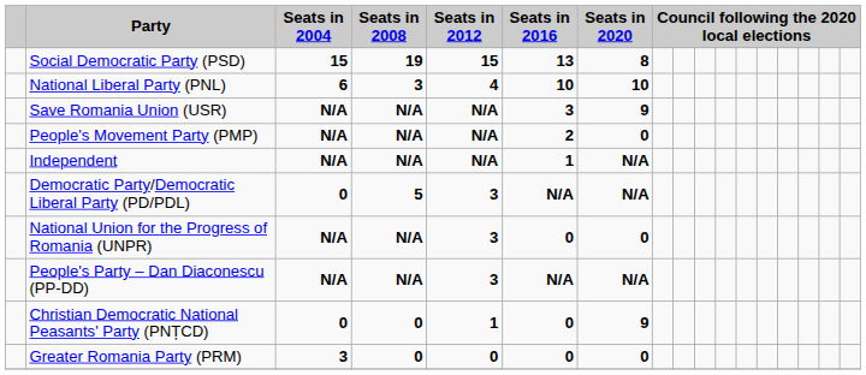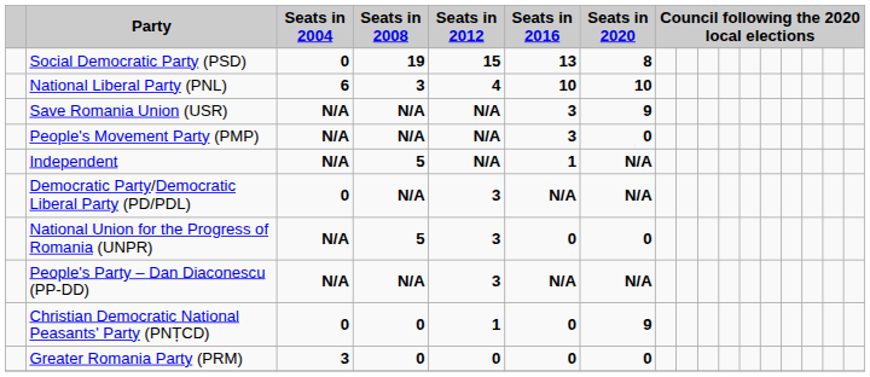 <table class="wikitable">
 <tr>
 <th style="background:#ccc">   </th>
 <th style="background:#ccc">Party</th>
 <th style="background:#ccc">Seats in <a href='#'>2004</a></th>
 <th style="background:#ccc">Seats in <a href='#'>2008</a></th>
 <th style="background:#ccc">Seats in <a href='#'>2012</a></th>
 <th style="background:#ccc">Seats in <a href='#'>2016</a></th>
 <th style="background:#ccc">Seats in <a href='#'>2020</a></th>
 <th style="background:#ccc" colspan="13">Council following the 2020 local elections</th>
 </tr>
 <tr>
 <td>  </td>
 <td><a href='#'>Social Democratic Party</a> (PSD)</td>
-<td style="text-align: right"><strong>15</strong></td>
+<td style="text-align: right"><strong>0</strong></td>
 <td style="text-align: right"><strong>19</strong></td>
 <td style="text-align: right"><strong>15</strong></td>
 <td style="text-align: right"><strong>13</strong></td>
 <td style="text-align: right"><strong>8</strong></td>
 <td>  </td>
 <td>  </td>
 <td>  </td>
 <td>  </td>
 <td>  </td>
 <td>  </td>
 <td>  </td>
 <td>  </td>
 <td> </td>
 <td> </td>
 </tr>
 <tr>
 <td>  </td>
 <td><a href='#'>National Liberal Party</a> (PNL)</td>
 <td style="text-align: right"><strong>6</strong></td>
 <td style="text-align: right"><strong>3</strong></td>
 <td style="text-align: right"><strong>4</strong></td>
 <td style="text-align: right"><strong>10</strong></td>
 <td style="text-align: right"><strong>10</strong></td>
 <td>  </td>
 <td>  </td>
 <td>  </td>
 <td>  </td>
 <td>  </td>
 <td>  </td>
 <td>  </td>
 <td>  </td>
 <td>  </td>
 <td>  </td>
 </tr>
 <tr>
 <td>  </td>
 <td><a href='#'>Save Romania Union</a> (USR)</td>
 <td style="text-align: right"><strong>N/A</strong></td>
 <td style="text-align: right"><strong>N/A</strong></td>
 <td style="text-align: right"><strong>N/A</strong></td>
 <td style="text-align: right"><strong>3</strong></td>
 <td style="text-align: right"><strong>9</strong></td>
 <td>  </td>
 <td>  </td>
 <td>  </td>
 <td>  </td>
 <td>  </td>
 <td>  </td>
 <td>  </td>
 <td>  </td>
 <td>  </td>
 <td> </td>
 </tr>
 <tr>
 <td>  </td>
 <td><a href='#'>People's Movement Party</a> (PMP)</td>
 <td style="text-align: right"><strong>N/A</strong></td>
 <td style="text-align: right"><strong>N/A</strong></td>
 <td style="text-align: right"><strong>N/A</strong></td>
-<td style="text-align: right"><strong>2</strong></td>
+<td style="text-align: right"><strong>3</strong></td>
 <td style="text-align: right"><strong>0</strong></td>
 <td> </td>
 <td> </td>
 <td> </td>
 <td> </td>
 <td> </td>
 <td> </td>
 <td> </td>
 <td> </td>
 <td> </td>
 <td> </td>
 </tr>
 <tr>
 <td>  </td>
 <td><a href='#'>Independent</a></td>
 <td style="text-align: right"><strong>N/A</strong></td>
-<td style="text-align: right"><strong>N/A</strong></td>
+<td style="text-align: right"><strong>5</strong></td>
 <td style="text-align: right"><strong>N/A</strong></td>
 <td style="text-align: right"><strong>1</strong></td>
 <td style="text-align: right"><strong>N/A</strong></td>
 <td> </td>
 <td> </td>
 <td> </td>
 <td> </td>
 <td> </td>
 <td> </td>
 <td> </td>
 <td> </td>
 <td> </td>
 <td> </td>
 </tr>
 <tr>
 <td>  </td>
 <td><a href='#'>Democratic Party</a>/<a href='#'>Democratic Liberal Party</a> (PD/PDL)</td>
 <td style="text-align: right"><strong>0</strong></td>
-<td style="text-align: right"><strong>5</strong></td>
+<td style="text-align: right"><strong>N/A</strong></td>
 <td style="text-align: right"><strong>3</strong></td>
 <td style="text-align: right"><strong>N/A</strong></td>
 <td style="text-align: right"><strong>N/A</strong></td>
 <td> </td>
 <td> </td>
 <td> </td>
 <td> </td>
 <td> </td>
 <td> </td>
 <td> </td>
 <td> </td>
 <td> </td>
 <td> </td>
 </tr>
 <tr>
 <td>  </td>
 <td><a href='#'>National Union for the Progress of Romania</a> (UNPR)</td>
 <td style="text-align: right"><strong>N/A</strong></td>
-<td style="text-align: right"><strong>N/A</strong></td>
+<td style="text-align: right"><strong>5</strong></td>
 <td style="text-align: right"><strong>3</strong></td>
 <td style="text-align: right"><strong>0</strong></td>
 <td style="text-align: right"><strong>0</strong></td>
 <td> </td>
 <td> </td>
 <td> </td>
 <td> </td>
 <td> </td>
 <td> </td>
 <td> </td>
 <td> </td>
 <td> </td>
 <td> </td>
 </tr>
 <tr>
 <td>  </td>
 <td><a href='#'>People's Party – Dan Diaconescu</a> (PP-DD)</td>
 <td style="text-align: right"><strong>N/A</strong></td>
 <td style="text-align: right"><strong>N/A</strong></td>
 <td style="text-align: right"><strong>3</strong></td>
 <td style="text-align: right"><strong>N/A</strong></td>
 <td style="text-align: right"><strong>N/A</strong></td>
 <td> </td>
 <td> </td>
 <td> </td>
 <td> </td>
 <td> </td>
 <td> </td>
 <td> </td>
 <td> </td>
 <td> </td>
 <td> </td>
 </tr>
 <tr>
 <td>  </td>
 <td><a href='#'>Christian Democratic National Peasants' Party</a> (PNȚCD)</td>
 <td style="text-align: right"><strong>0</strong></td>
 <td style="text-align: right"><strong>0</strong></td>
 <td style="text-align: right"><strong>1</strong></td>
 <td style="text-align: right"><strong>0</strong></td>
 <td style="text-align: right"><strong>9</strong></td>
 <td> </td>
 <td> </td>
 <td> </td>
 <td> </td>
 <td> </td>
 <td> </td>
 <td> </td>
 <td> </td>
 <td> </td>
 <td> </td>
 </tr>
 <tr>
 <td>  </td>
 <td><a href='#'>Greater Romania Party</a> (PRM)</td>
 <td style="text-align: right"><strong>3</strong></td>
 <td style="text-align: right"><strong>0</strong></td>
 <td style="text-align: right"><strong>0</strong></td>
 <td style="text-align: right"><strong>0</strong></td>
 <td style="text-align: right"><strong>0</strong></td>
 <td> </td>
 <td> </td>
 <td> </td>
 <td> </td>
 <td> </td>
 <td> </td>
 <td> </td>
 <td> </td>
 <td> </td>
 <td> </td>
 </tr>
 <tr>
 </tr>
 </table>
